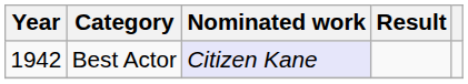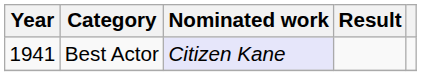 <table class="wikitable">
 <tr>
 <th>Year</th>
 <th>Category</th>
 <th>Nominated work</th>
 <th>Result</th>
 <th></th>
 </tr>
 <tr>
-<td>1942</td>
+<td>1941</td>
 <td>Best Actor</td>
 <td style="background: lavender;"><em>Citizen Kane</em></td>
 <td></td>
 <td></td>
 </tr>
 <tr>
 </tr>
 </table>
